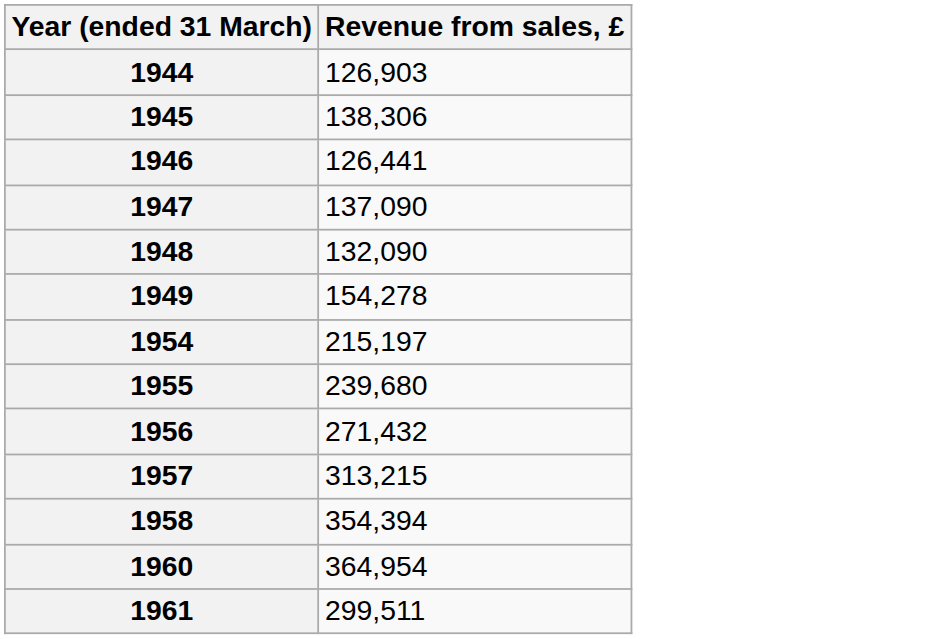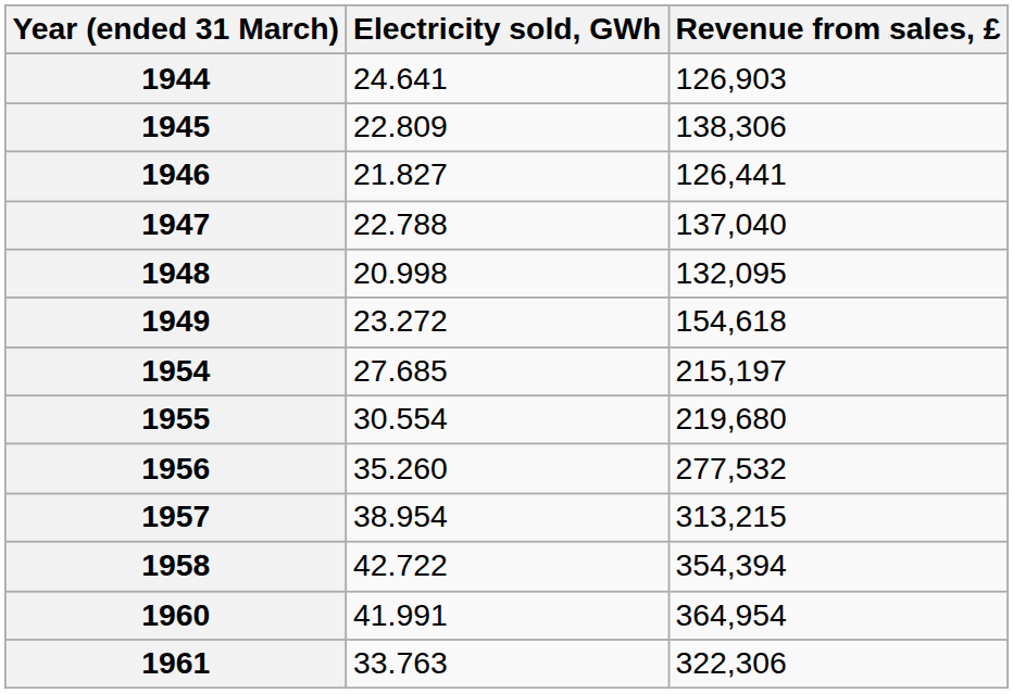 <table class="wikitable">
 <tr>
 <th>Year (ended 31 March)</th>
+<th>Electricity sold, GWh</th>
 <th>Revenue from sales, £</th>
 </tr>
 <tr>
 <th>1944</th>
+<td>24.641</td>
 <td>126,903</td>
 </tr>
 <tr>
 <th>1945</th>
+<td>22.809</td>
 <td>138,306</td>
 </tr>
 <tr>
 <th>1946</th>
+<td>21.827</td>
 <td>126,441</td>
 </tr>
 <tr>
 <th>1947</th>
-<td>137,090</td>
+<td>22.788</td>
+<td>137,040</td>
 </tr>
 <tr>
 <th>1948</th>
-<td>132,090</td>
+<td>20.998</td>
+<td>132,095</td>
 </tr>
 <tr>
 <th>1949</th>
-<td>154,278</td>
+<td>23.272</td>
+<td>154,618</td>
 </tr>
 <tr>
 <th>1954</th>
+<td>27.685</td>
 <td>215,197</td>
 </tr>
 <tr>
 <th>1955</th>
-<td>239,680</td>
+<td>30.554</td>
+<td>219,680</td>
 </tr>
 <tr>
 <th>1956</th>
-<td>271,432</td>
+<td>35.260</td>
+<td>277,532</td>
 </tr>
 <tr>
 <th>1957</th>
+<td>38.954</td>
 <td>313,215</td>
 </tr>
 <tr>
 <th>1958</th>
+<td>42.722</td>
 <td>354,394</td>
 </tr>
 <tr>
 <th>1960</th>
+<td>41.991</td>
 <td>364,954</td>
 </tr>
 <tr>
 <th>1961</th>
-<td>299,511</td>
+<td>33.763</td>
+<td>322,306</td>
 </tr>
 </table>
